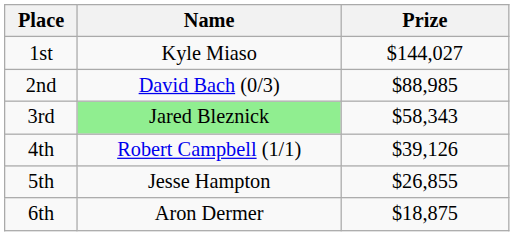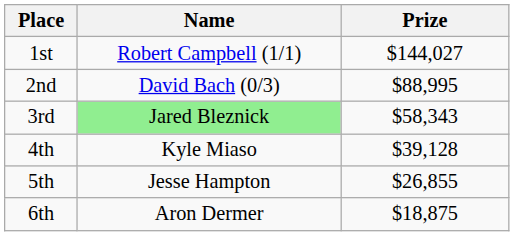 <table class="wikitable">
 <tr>
 <th width="50">Place</th>
 <th width="200">Name</th>
 <th width="125">Prize</th>
 </tr>
 <tr>
 <td align = "center">1st</td>
-<td align = "center">Kyle Miaso</td>
+<td align = "center"><a href='#'>Robert Campbell</a> (1/1)</td>
 <td align = "center">$144,027</td>
 </tr>
 <tr>
 <td align = "center">2nd</td>
 <td align = "center"><a href='#'>David Bach</a> (0/3)</td>
-<td align = "center">$88,985</td>
+<td align = "center">$88,995</td>
 </tr>
 <tr>
 <td align = "center">3rd</td>
 <td align = "center" style="background: lightgreen;">Jared Bleznick</td>
 <td align = "center">$58,343</td>
 </tr>
 <tr>
 <td align = "center">4th</td>
-<td align = "center"><a href='#'>Robert Campbell</a> (1/1)</td>
-<td align = "center">$39,126</td>
+<td align = "center">Kyle Miaso</td>
+<td align = "center">$39,128</td>
 </tr>
 <tr>
 <td align = "center">5th</td>
 <td align = "center">Jesse Hampton</td>
 <td align = "center">$26,855</td>
 </tr>
 <tr>
 <td align = "center">6th</td>
 <td align = "center">Aron Dermer</td>
 <td align = "center">$18,875</td>
 </tr>
 </table>
